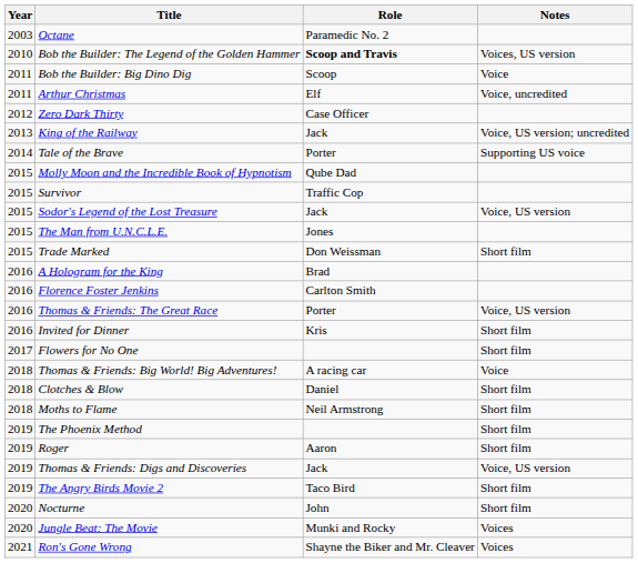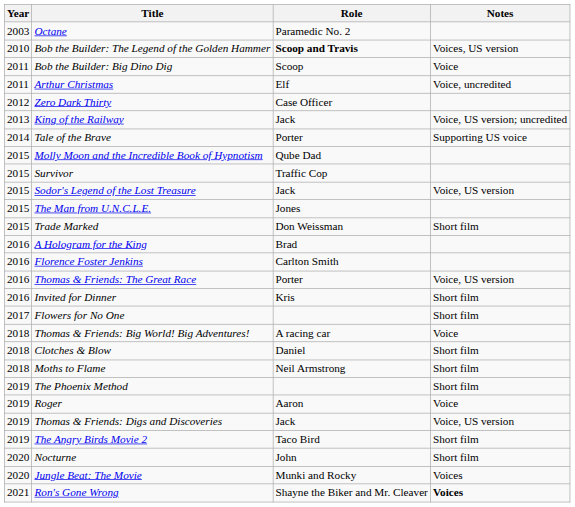 <table class="wikitable sortable">
 <tr>
 <th>Year</th>
 <th>Title</th>
 <th>Role</th>
 <th>Notes</th>
 </tr>
 <tr>
 <td>2003</td>
 <td><em><a href='#'>Octane</a></em></td>
 <td>Paramedic No. 2</td>
 <td></td>
 </tr>
 <tr>
 <td>2010</td>
 <td><em>Bob the Builder: The Legend of the Golden Hammer</em></td>
 <td><strong>Scoop and Travis</strong></td>
 <td>Voices, US version</td>
 </tr>
 <tr>
 <td>2011</td>
 <td><em>Bob the Builder: Big Dino Dig</em></td>
 <td>Scoop</td>
 <td>Voice</td>
 </tr>
 <tr>
 <td>2011</td>
 <td><em><a href='#'>Arthur Christmas</a></em></td>
 <td>Elf</td>
 <td>Voice, uncredited</td>
 </tr>
 <tr>
 <td>2012</td>
 <td><em><a href='#'>Zero Dark Thirty</a></em></td>
 <td>Case Officer</td>
 <td></td>
 </tr>
 <tr>
 <td>2013</td>
 <td><em><a href='#'>King of the Railway</a></em></td>
 <td>Jack</td>
 <td>Voice, US version; uncredited</td>
 </tr>
 <tr>
 <td>2014</td>
 <td><em>Tale of the Brave</em></td>
 <td>Porter</td>
 <td>Supporting US voice</td>
 </tr>
 <tr>
 <td>2015</td>
 <td><em><a href='#'>Molly Moon and the Incredible Book of Hypnotism</a></em></td>
 <td>Qube Dad</td>
 <td></td>
 </tr>
 <tr>
 <td>2015</td>
 <td><em>Survivor</em></td>
 <td>Traffic Cop</td>
 <td></td>
 </tr>
 <tr>
 <td>2015</td>
 <td><em><a href='#'>Sodor's Legend of the Lost Treasure</a></em></td>
 <td>Jack</td>
 <td>Voice, US version</td>
 </tr>
 <tr>
 <td>2015</td>
 <td><em><a href='#'>The Man from U.N.C.L.E.</a></em></td>
 <td>Jones</td>
 <td></td>
 </tr>
 <tr>
 <td>2015</td>
 <td><em>Trade Marked</em></td>
 <td>Don Weissman</td>
 <td>Short film</td>
 </tr>
 <tr>
 <td>2016</td>
 <td><em><a href='#'>A Hologram for the King</a></em></td>
 <td>Brad</td>
 <td></td>
 </tr>
 <tr>
 <td>2016</td>
 <td><em><a href='#'>Florence Foster Jenkins</a></em></td>
 <td>Carlton Smith</td>
 <td></td>
 </tr>
 <tr>
 <td>2016</td>
 <td><em><a href='#'>Thomas & Friends: The Great Race</a></em></td>
 <td>Porter</td>
 <td>Voice, US version</td>
 </tr>
 <tr>
 <td>2016</td>
 <td><em>Invited for Dinner</em></td>
 <td>Kris</td>
 <td>Short film</td>
 </tr>
 <tr>
 <td>2017</td>
 <td><em>Flowers for No One</em></td>
 <td></td>
 <td>Short film</td>
 </tr>
 <tr>
 <td>2018</td>
 <td><em>Thomas & Friends: Big World! Big Adventures!</em></td>
 <td>A racing car</td>
 <td>Voice</td>
 </tr>
 <tr>
 <td>2018</td>
 <td><em>Clotches & Blow</em></td>
 <td>Daniel</td>
 <td>Short film</td>
 </tr>
 <tr>
 <td>2018</td>
 <td><em>Moths to Flame</em></td>
 <td>Neil Armstrong</td>
 <td>Short film</td>
 </tr>
 <tr>
 <td>2019</td>
 <td><em>The Phoenix Method</em></td>
 <td></td>
 <td>Short film</td>
 </tr>
 <tr>
 <td>2019</td>
 <td><em>Roger</em></td>
 <td>Aaron</td>
-<td>Short film</td>
+<td>Voice</td>
 </tr>
 <tr>
 <td>2019</td>
 <td><em>Thomas & Friends: Digs and Discoveries</em></td>
 <td>Jack</td>
 <td>Voice, US version</td>
 </tr>
 <tr>
 <td>2019</td>
 <td><em><a href='#'>The Angry Birds Movie 2</a></em></td>
 <td>Taco Bird</td>
 <td>Short film</td>
 </tr>
 <tr>
 <td>2020</td>
 <td><em>Nocturne</em></td>
 <td>John</td>
 <td>Short film</td>
 </tr>
 <tr>
 <td>2020</td>
 <td><em><a href='#'>Jungle Beat: The Movie</a></em></td>
 <td>Munki and Rocky</td>
 <td>Voices</td>
 </tr>
 <tr>
 <td>2021</td>
 <td><em><a href='#'>Ron's Gone Wrong</a></em></td>
 <td>Shayne the Biker and Mr. Cleaver</td>
-<td>Voices</td>
+<td><strong>Voices</strong></td>
 </tr>
 </table>
